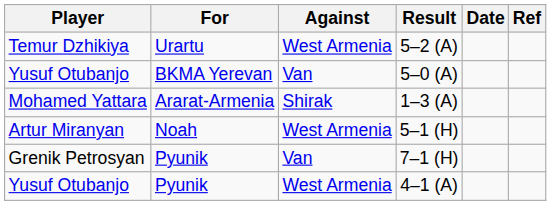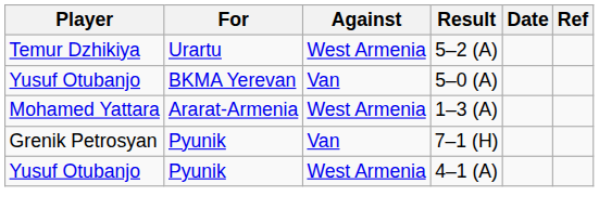 <table class="wikitable sortable">
 <tr>
 <th>Player</th>
 <th>For</th>
 <th>Against</th>
 <th style="text-align:center">Result</th>
 <th>Date</th>
 <th>Ref</th>
 </tr>
 <tr>
 <td> <a href='#'>Temur Dzhikiya</a></td>
 <td><a href='#'>Urartu</a></td>
 <td><a href='#'>West Armenia</a></td>
 <td style="text-align:center;">5–2 (A)</td>
 <td></td>
 <td></td>
 </tr>
 <tr>
 <td> <a href='#'>Yusuf Otubanjo</a></td>
 <td><a href='#'>BKMA Yerevan</a></td>
 <td><a href='#'>Van</a></td>
 <td style="text-align:center;">5–0 (A)</td>
 <td></td>
 <td></td>
 </tr>
 <tr>
 <td> <a href='#'>Mohamed Yattara</a></td>
 <td><a href='#'>Ararat-Armenia</a></td>
-<td><a href='#'>Shirak</a></td>
+<td><a href='#'>West Armenia</a></td>
 <td style="text-align:center;">1–3 (A)</td>
-<td></td>
-<td></td>
-</tr>
-<tr>
-<td> <a href='#'>Artur Miranyan</a></td>
-<td><a href='#'>Noah</a></td>
-<td><a href='#'>West Armenia</a></td>
-<td style="text-align:center;">5–1 (H)</td>
 <td></td>
 <td></td>
 </tr>
 <tr>
 <td> Grenik Petrosyan</td>
 <td><a href='#'>Pyunik</a></td>
 <td><a href='#'>Van</a></td>
 <td style="text-align:center;">7–1 (H)</td>
 <td></td>
 <td></td>
 </tr>
 <tr>
 <td> <a href='#'>Yusuf Otubanjo</a></td>
 <td><a href='#'>Pyunik</a></td>
 <td><a href='#'>West Armenia</a></td>
 <td style="text-align:center;">4–1 (A)</td>
 <td></td>
 <td></td>
 </tr>
 </table>
